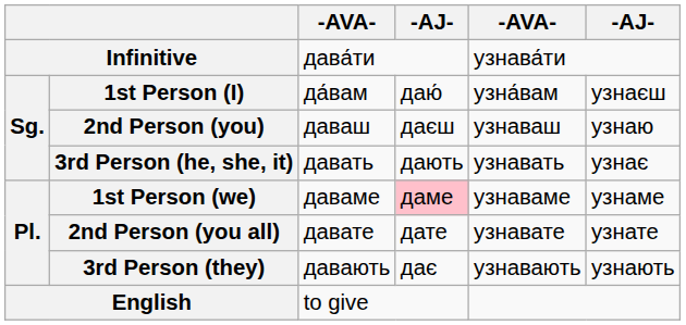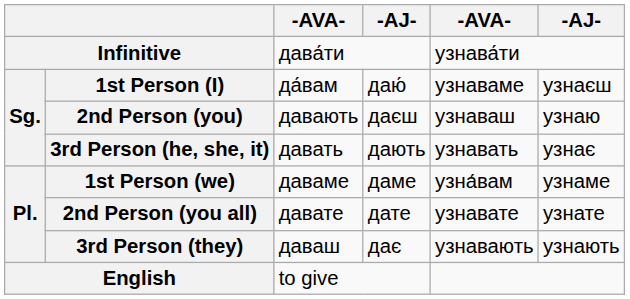 <table class=wikitable>
 <tr>
 <th colspan="2" rowspan="1"></th>
 <th>-AVA-</th>
 <th>-AJ-</th>
 <th>-AVA-</th>
 <th>-AJ-</th>
 </tr>
 <tr>
 <th colspan="2">Infinitive</th>
 <td colspan="2">дава́ти</td>
 <td colspan="2">узнава́ти</td>
 </tr>
 <tr>
 <th rowspan="3">Sg.</th>
 <th>1st Person (I)</th>
 <td>да́вам</td>
 <td>даю́</td>
-<td>узна́вам</td>
+<td>узнаваме</td>
 <td>узнаєш</td>
 </tr>
 <tr>
 <th>2nd Person (you)</th>
-<td>даваш</td>
+<td>давають</td>
 <td>даєш</td>
 <td>узнаваш</td>
 <td>узнаю</td>
 </tr>
 <tr>
 <th>3rd Person (he, she, it)</th>
 <td>давать</td>
 <td>дають</td>
 <td>узнавать</td>
 <td>узнає</td>
 </tr>
 <tr>
 <th rowspan="3">Pl.</th>
 <th>1st Person (we)</th>
 <td>даваме</td>
-<td style="background: pink;">даме</td>
-<td>узнаваме</td>
+<td>даме</td>
+<td>узна́вам</td>
 <td>узнаме</td>
 </tr>
 <tr>
 <th>2nd Person (you all)</th>
 <td>давате</td>
 <td>дате</td>
 <td>узнавате</td>
 <td>узнате</td>
 </tr>
 <tr>
 <th>3rd Person (they)</th>
-<td>давають</td>
+<td>даваш</td>
 <td>дає</td>
 <td>узнавають</td>
 <td>узнають</td>
 </tr>
 <tr>
 <th colspan="2">English</th>
 <td colspan="2">to give</td>
 <td colspan="2"></td>
 </tr>
 </table>
